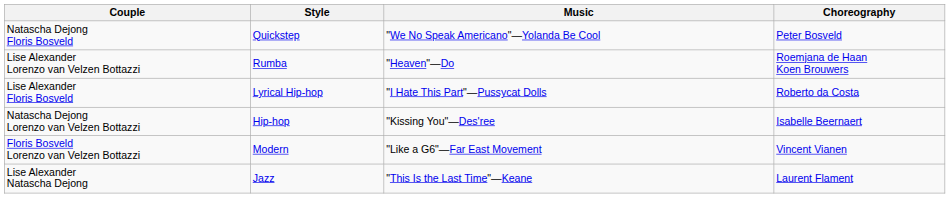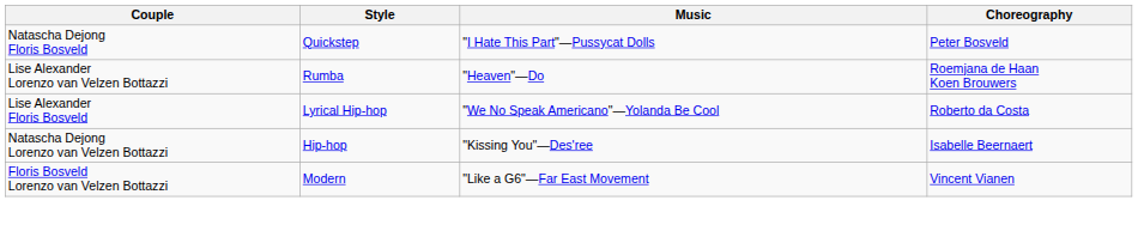 <table class="wikitable" style="width:90%;">
 <tr>
 <th>Couple</th>
 <th>Style</th>
 <th>Music</th>
 <th>Choreography</th>
 </tr>
 <tr>
 <td>Natascha Dejong<br><a href='#'>Floris Bosveld</a></td>
 <td><a href='#'>Quickstep</a></td>
-<td>"<a href='#'>We No Speak Americano</a>"—<a href='#'>Yolanda Be Cool</a></td>
+<td>"<a href='#'>I Hate This Part</a>"—<a href='#'>Pussycat Dolls</a></td>
 <td><a href='#'>Peter Bosveld</a></td>
 </tr>
 <tr>
 <td>Lise Alexander<br>Lorenzo van Velzen Bottazzi</td>
 <td><a href='#'>Rumba</a></td>
 <td>"<a href='#'>Heaven</a>"—<a href='#'>Do</a></td>
 <td><a href='#'>Roemjana de Haan</a><br><a href='#'>Koen Brouwers</a></td>
 </tr>
 <tr>
 <td>Lise Alexander<br><a href='#'>Floris Bosveld</a></td>
 <td><a href='#'>Lyrical Hip-hop</a></td>
-<td>"<a href='#'>I Hate This Part</a>"—<a href='#'>Pussycat Dolls</a></td>
+<td>"<a href='#'>We No Speak Americano</a>"—<a href='#'>Yolanda Be Cool</a></td>
 <td><a href='#'>Roberto da Costa</a></td>
 </tr>
 <tr>
 <td>Natascha Dejong<br>Lorenzo van Velzen Bottazzi</td>
 <td><a href='#'>Hip-hop</a></td>
 <td>"Kissing You"—<a href='#'>Des'ree</a></td>
 <td><a href='#'>Isabelle Beernaert</a></td>
 </tr>
 <tr>
 <td><a href='#'>Floris Bosveld</a><br>Lorenzo van Velzen Bottazzi</td>
 <td><a href='#'>Modern</a></td>
 <td>"Like a G6"—<a href='#'>Far East Movement</a></td>
 <td><a href='#'>Vincent Vianen</a></td>
 </tr>
-<tr>
-<td>Lise Alexander<br>Natascha Dejong</td>
-<td><a href='#'>Jazz</a></td>
-<td>"<a href='#'>This Is the Last Time</a>"—<a href='#'>Keane</a></td>
-<td><a href='#'>Laurent Flament</a></td>
-</tr>
 </table>
